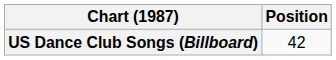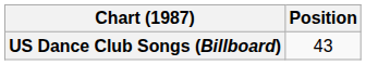 <table class="wikitable plainrowheaders" style="text-align:center">
 <tr>
 <th scope="col">Chart (1987)</th>
 <th scope="col">Position</th>
 </tr>
 <tr>
 <th scope="row">US Dance Club Songs (<em>Billboard</em>)</th>
-<td>42</td>
+<td>43</td>
 </tr>
 </table>
